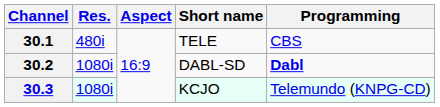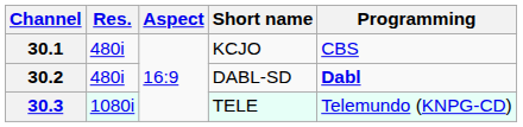 <table class="wikitable">
 <tr>
 <th><a href='#'>Channel</a></th>
 <th><a href='#'>Res.</a></th>
 <th><a href='#'>Aspect</a></th>
 <th>Short name</th>
 <th>Programming</th>
 </tr>
 <tr>
 <th scope = "row">30.1</th>
 <td><a href='#'>480i</a></td>
 <td rowspan=3><a href='#'>16:9</a></td>
-<td>TELE</td>
+<td>KCJO</td>
 <td><a href='#'>CBS</a></td>
 </tr>
 <tr>
 <th scope = "row">30.2</th>
-<td><a href='#'>1080i</a></td>
+<td><a href='#'>480i</a></td>
 <td>DABL-SD</td>
 <td><strong><a href='#'>Dabl</a></strong></td>
 </tr>
 <tr style="background-color: #E6FFF7;">
 <th scope = "row"><a href='#'>30.3</a></th>
 <td><a href='#'>1080i</a></td>
-<td>KCJO</td>
+<td>TELE</td>
 <td><a href='#'>Telemundo</a> (<a href='#'>KNPG-CD</a>)</td>
 </tr>
 </table>
